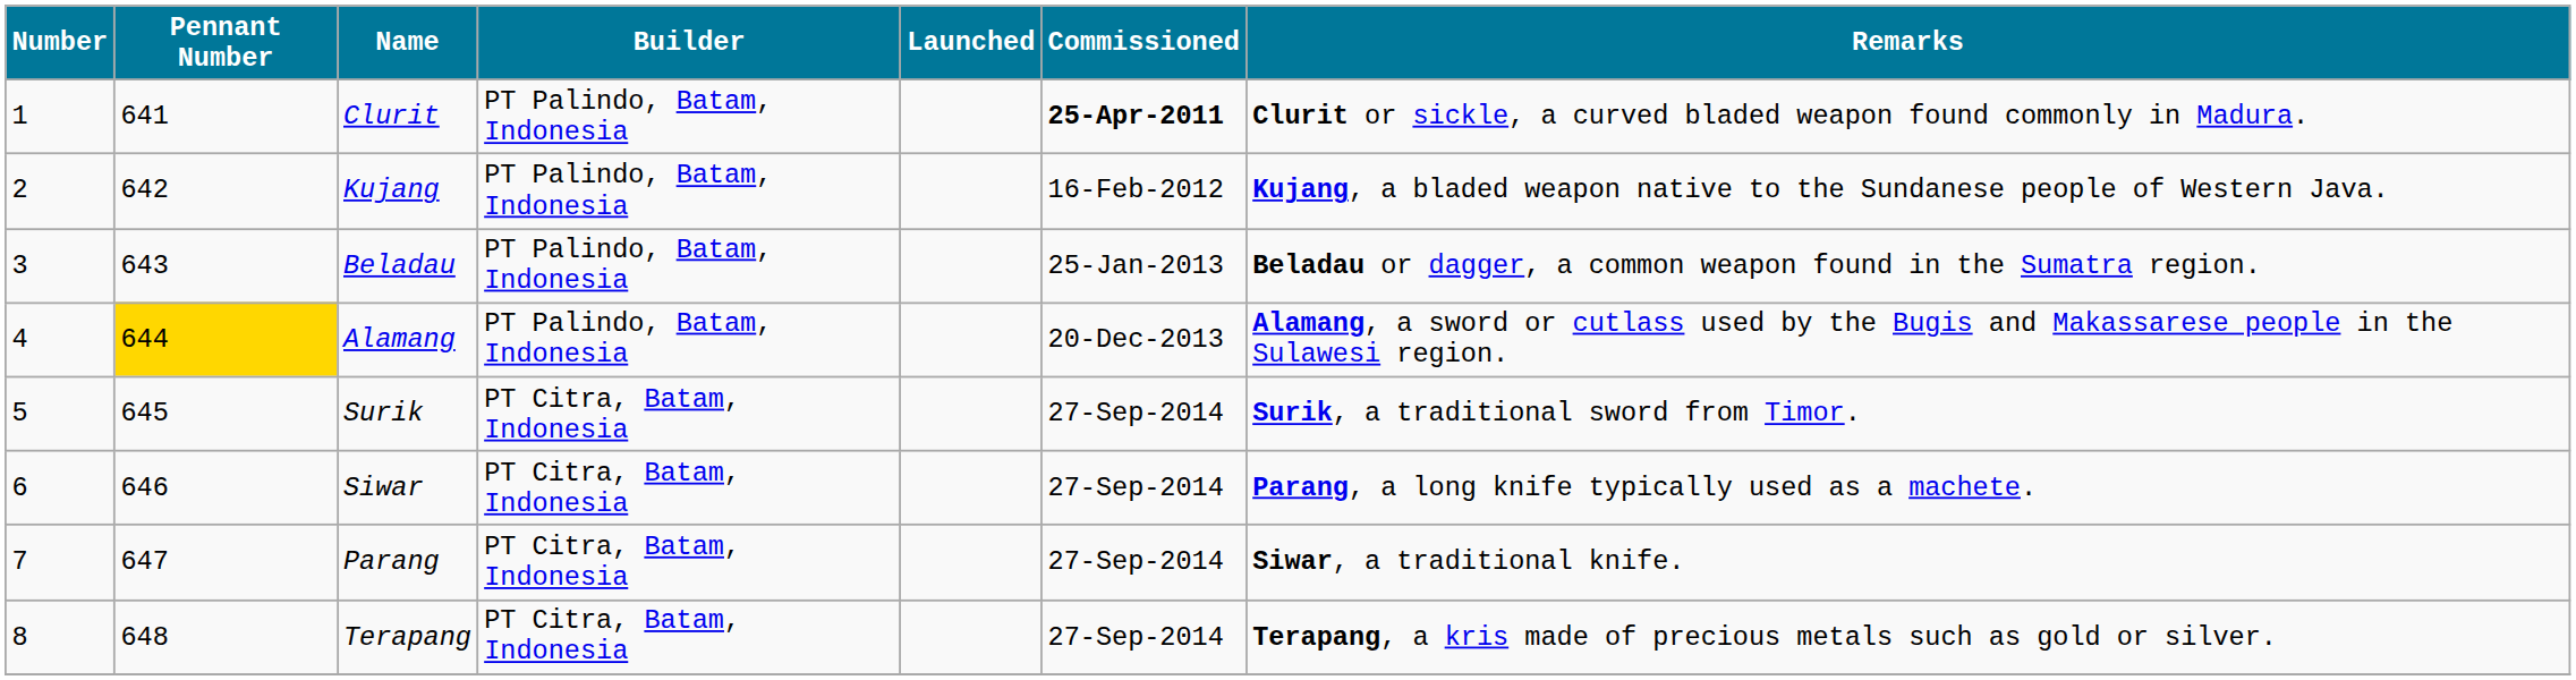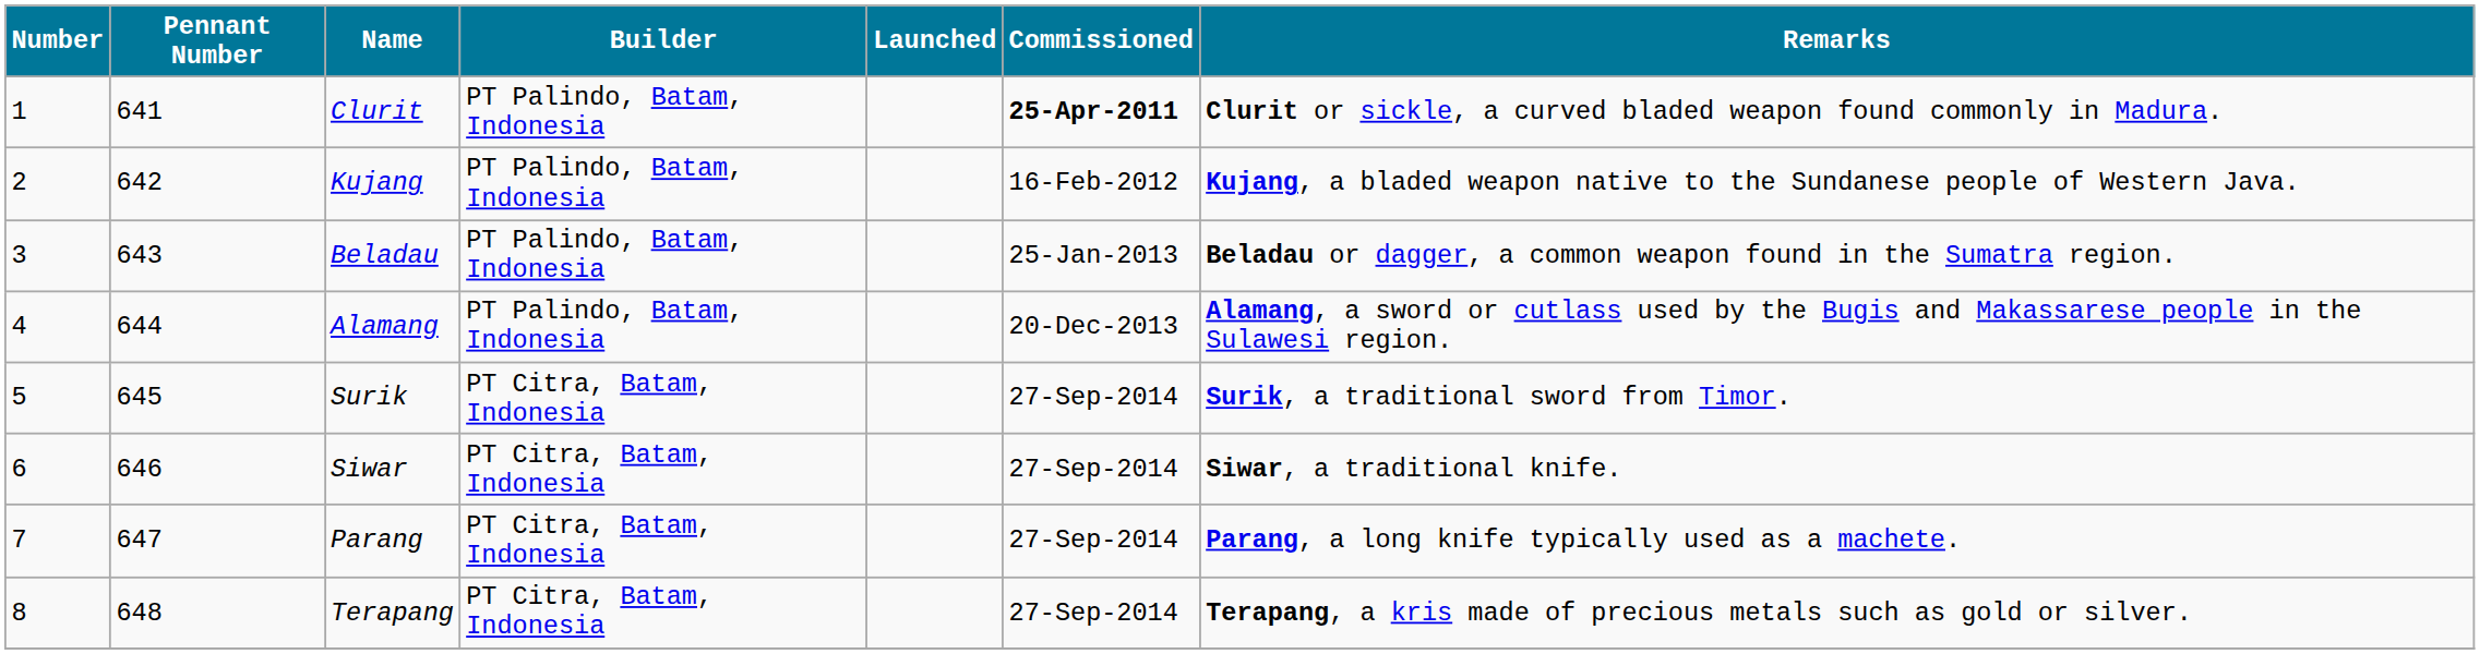 <table class="wikitable">
 <tr>
 <th style="background:#079;color:#fff;">Number</th>
 <th style="background:#079;color:#fff;">Pennant Number</th>
 <th style="background:#079;color:#fff;">Name</th>
 <th style="background:#079;color:#fff;">Builder</th>
 <th style="background:#079;color:#fff;">Launched</th>
 <th style="background:#079;color:#fff;">Commissioned</th>
 <th style="background:#079;color:#fff;">Remarks</th>
 </tr>
 <tr>
 <td>1</td>
 <td>641</td>
 <td><a href='#'><em>Clurit</em></a></td>
 <td>PT Palindo, <a href='#'>Batam</a>, <a href='#'>Indonesia</a></td>
 <td></td>
 <td><strong>25-Apr-2011</strong></td>
 <td><strong>Clurit</strong> or <a href='#'>sickle</a>, a curved bladed weapon found commonly in <a href='#'>Madura</a>.</td>
 </tr>
 <tr>
 <td>2</td>
 <td>642</td>
 <td><a href='#'><em>Kujang</em></a></td>
 <td>PT Palindo, <a href='#'>Batam</a>, <a href='#'>Indonesia</a></td>
 <td></td>
 <td>16-Feb-2012</td>
 <td><strong><a href='#'>Kujang</a></strong>, a bladed weapon native to the Sundanese people of Western Java.</td>
 </tr>
 <tr>
 <td>3</td>
 <td>643</td>
 <td><a href='#'><em>Beladau</em></a></td>
 <td>PT Palindo, <a href='#'>Batam</a>, <a href='#'>Indonesia</a></td>
 <td></td>
 <td>25-Jan-2013</td>
 <td><strong>Beladau</strong> or <a href='#'>dagger</a>, a common weapon found in the <a href='#'>Sumatra</a> region.</td>
 </tr>
 <tr>
 <td>4</td>
-<td style="background: gold;">644</td>
+<td>644</td>
 <td><a href='#'><em>Alamang</em></a></td>
 <td>PT Palindo, <a href='#'>Batam</a>, <a href='#'>Indonesia</a></td>
 <td></td>
 <td>20-Dec-2013</td>
 <td><strong><a href='#'>Alamang</a></strong>, a sword or <a href='#'>cutlass</a> used by the <a href='#'>Bugis</a> and <a href='#'>Makassarese people</a> in the <a href='#'>Sulawesi</a> region.</td>
 </tr>
 <tr>
 <td>5</td>
 <td>645</td>
 <td><em>Surik</em></td>
 <td>PT Citra, <a href='#'>Batam</a>, <a href='#'>Indonesia</a></td>
 <td></td>
 <td>27-Sep-2014</td>
 <td><strong><a href='#'>Surik</a></strong>, a traditional sword from <a href='#'>Timor</a>.</td>
 </tr>
 <tr>
 <td>6</td>
 <td>646</td>
 <td><em>Siwar</em></td>
 <td>PT Citra, <a href='#'>Batam</a>, <a href='#'>Indonesia</a></td>
 <td></td>
 <td>27-Sep-2014</td>
-<td><strong><a href='#'>Parang</a></strong>, a long knife typically used as a <a href='#'>machete</a>.</td>
+<td><strong>Siwar</strong>, a traditional knife.</td>
 </tr>
 <tr>
 <td>7</td>
 <td>647</td>
 <td><em>Parang</em></td>
 <td>PT Citra, <a href='#'>Batam</a>, <a href='#'>Indonesia</a></td>
 <td></td>
 <td>27-Sep-2014</td>
-<td><strong>Siwar</strong>, a traditional knife.</td>
+<td><strong><a href='#'>Parang</a></strong>, a long knife typically used as a <a href='#'>machete</a>.</td>
 </tr>
 <tr>
 <td>8</td>
 <td>648</td>
 <td><em>Terapang</em></td>
 <td>PT Citra, <a href='#'>Batam</a>, <a href='#'>Indonesia</a></td>
 <td></td>
 <td>27-Sep-2014</td>
 <td><strong>Terapang</strong>, a <a href='#'>kris</a> made of precious metals such as gold or silver.</td>
 </tr>
 <tr>
 </tr>
 </table>
